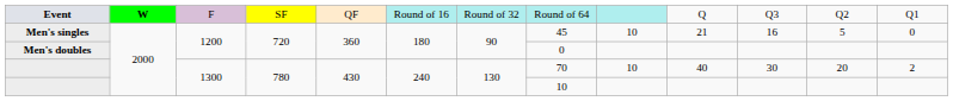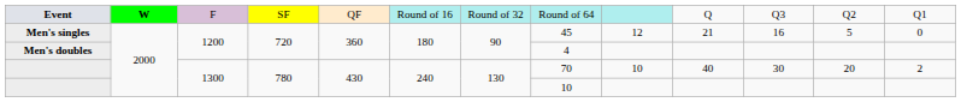 <table class="wikitable" style="font-size:90%;text-align:center">
 <tr>
 <td style="width:130px; background:#dfe2e9;"><strong>Event</strong></td>
 <td style="width:80px; background:lime;"><strong>W</strong></td>
 <td style="width:85px; background:thistle;">F</td>
 <td style="width:85px; background:#ff0;">SF</td>
 <td style="width:85px; background:#ffebcd;">QF</td>
 <td style="width:85px; background:#afeeee;">Round of 16</td>
 <td style="width:85px; background:#afeeee;">Round of 32</td>
 <td style="width:85px; background:#afeeee;">Round of 64</td>
 <td style="width:85px; background:#afeeee;"></td>
 <td style="width:85px;">Q</td>
 <td style="width:85px;">Q3</td>
 <td style="width:85px;">Q2</td>
 <td style="width:85px;">Q1</td>
 </tr>
 <tr>
 <th style="background:#ededed;">Men's singles</th>
 <td rowspan="4">2000</td>
 <td rowspan="2">1200</td>
 <td rowspan="2">720</td>
 <td rowspan="2">360</td>
 <td rowspan="2">180</td>
 <td rowspan="2">90</td>
 <td>45</td>
-<td>10</td>
+<td>12</td>
 <td>21</td>
 <td>16</td>
 <td>5</td>
 <td>0</td>
 </tr>
 <tr>
 <th style="background:#ededed;">Men's doubles</th>
-<td>0</td>
+<td>4</td>
 <td></td>
 <td></td>
 <td></td>
 <td></td>
 <td></td>
 </tr>
 <tr>
 <th style="background:#ededed;"></th>
 <td rowspan="2">1300</td>
 <td rowspan="2">780</td>
 <td rowspan="2">430</td>
 <td rowspan="2">240</td>
 <td rowspan="2">130</td>
 <td>70</td>
 <td>10</td>
 <td>40</td>
 <td>30</td>
 <td>20</td>
 <td>2</td>
 </tr>
 <tr>
 <th style="background:#ededed;"></th>
 <td>10</td>
 <td></td>
 <td></td>
 <td></td>
 <td></td>
 <td></td>
 </tr>
 </table>
